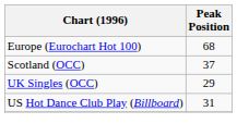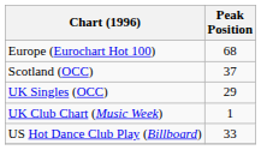 <table class="wikitable">
 <tr>
 <th>Chart (1996)</th>
 <th>Peak<br>Position</th>
 </tr>
 <tr>
 <td>Europe (<a href='#'>Eurochart Hot 100</a>)</td>
 <td align="center">68</td>
 </tr>
 <tr>
 <td>Scotland (<a href='#'>OCC</a>)</td>
 <td align="center">37</td>
 </tr>
 <tr>
 <td><a href='#'>UK Singles</a> (<a href='#'>OCC</a>)</td>
 <td align="center">29</td>
 </tr>
 <tr>
+<td><a href='#'>UK Club Chart</a> (<em><a href='#'>Music Week</a></em>)</td>
+<td align="center">1</td>
+</tr>
+<tr>
 <td>US <a href='#'>Hot Dance Club Play</a> (<em><a href='#'>Billboard</a></em>)</td>
-<td align="center">31</td>
+<td align="center">33</td>
 </tr>
 <tr>
 </tr>
 </table>
